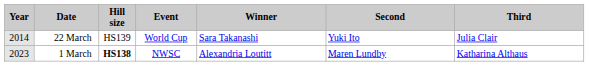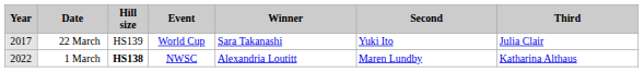 <table class="wikitable plainrowheaders" style="background:#fff; font-size:86%; line-height:15px; border:grey solid 1px; border-collapse:collapse;">
 <tr style="background:#ccc; text-align:center;">
 <th style="background:#ccc;" width="35">Year</th>
 <th style="background:#ccc;" width="85">Date</th>
 <th style="background:#ccc;" width="45">Hill size</th>
 <th style="background:#ccc;" width="80">Event</th>
 <th style="background:#ccc;" width="175">Winner</th>
 <th style="background:#ccc;" width="175">Second</th>
 <th style="background:#ccc;" width="175">Third</th>
 </tr>
 <tr>
-<td align=center bgcolor=#E5E5E5>2014</td>
+<td align=center bgcolor=#E5E5E5>2017</td>
 <td align=right>22 March  </td>
 <td align=center>HS139</td>
 <td align=center><a href='#'>World Cup</a></td>
 <td> <a href='#'>Sara Takanashi</a></td>
 <td> <a href='#'>Yuki Ito</a></td>
 <td> <a href='#'>Julia Clair</a></td>
 </tr>
 <tr>
-<td align=center bgcolor=#E5E5E5>2023</td>
+<td align=center bgcolor=#E5E5E5>2022</td>
 <td align=right>1 March  </td>
 <td align=center><strong>HS138</strong></td>
 <td align=center><a href='#'>NWSC</a></td>
 <td> <a href='#'>Alexandria Loutitt</a></td>
 <td> <a href='#'>Maren Lundby</a></td>
 <td> <a href='#'>Katharina Althaus</a></td>
 </tr>
 </table>
